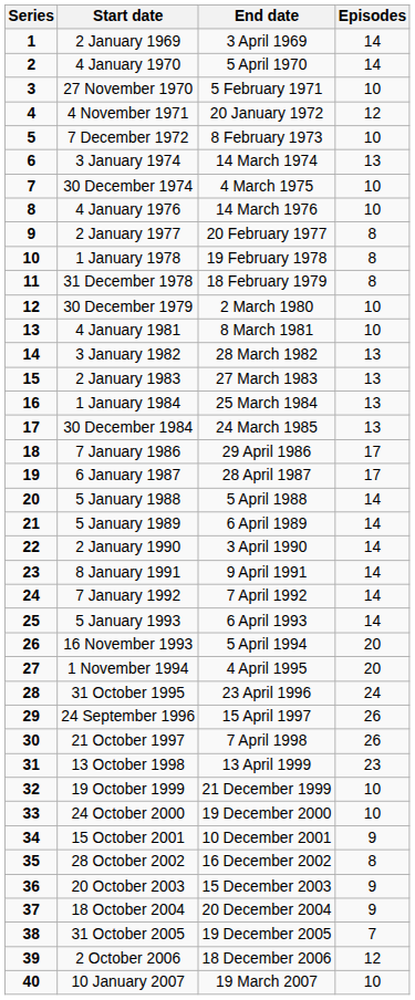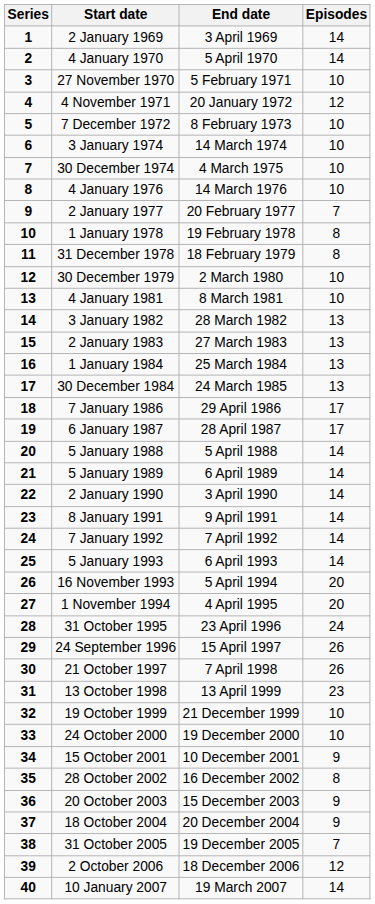 <table class="wikitable" style="text-align:center;">
 <tr>
 <th>Series</th>
 <th>Start date</th>
 <th>End date</th>
 <th>Episodes</th>
 </tr>
 <tr>
 <td><strong>1</strong></td>
 <td>2 January 1969</td>
 <td>3 April 1969</td>
 <td>14</td>
 </tr>
 <tr>
 <td><strong>2</strong></td>
 <td>4 January 1970</td>
 <td>5 April 1970</td>
 <td>14</td>
 </tr>
 <tr>
 <td><strong>3</strong></td>
 <td>27 November 1970</td>
 <td>5 February 1971</td>
 <td>10</td>
 </tr>
 <tr>
 <td><strong>4</strong></td>
 <td>4 November 1971</td>
 <td>20 January 1972</td>
 <td>12</td>
 </tr>
 <tr>
 <td><strong>5</strong></td>
 <td>7 December 1972</td>
 <td>8 February 1973</td>
 <td>10</td>
 </tr>
 <tr>
 <td><strong>6</strong></td>
 <td>3 January 1974</td>
 <td>14 March 1974</td>
-<td>13</td>
+<td>10</td>
 </tr>
 <tr>
 <td><strong>7</strong></td>
 <td>30 December 1974</td>
 <td>4 March 1975</td>
 <td>10</td>
 </tr>
 <tr>
 <td><strong>8</strong></td>
 <td>4 January 1976</td>
 <td>14 March 1976</td>
 <td>10</td>
 </tr>
 <tr>
 <td><strong>9</strong></td>
 <td>2 January 1977</td>
 <td>20 February 1977</td>
-<td>8</td>
+<td>7</td>
 </tr>
 <tr>
 <td><strong>10</strong></td>
 <td>1 January 1978</td>
 <td>19 February 1978</td>
 <td>8</td>
 </tr>
 <tr>
 <td><strong>11</strong></td>
 <td>31 December 1978</td>
 <td>18 February 1979</td>
 <td>8</td>
 </tr>
 <tr>
 <td><strong>12</strong></td>
 <td>30 December 1979</td>
 <td>2 March 1980</td>
 <td>10</td>
 </tr>
 <tr>
 <td><strong>13</strong></td>
 <td>4 January 1981</td>
 <td>8 March 1981</td>
 <td>10</td>
 </tr>
 <tr>
 <td><strong>14</strong></td>
 <td>3 January 1982</td>
 <td>28 March 1982</td>
 <td>13</td>
 </tr>
 <tr>
 <td><strong>15</strong></td>
 <td>2 January 1983</td>
 <td>27 March 1983</td>
 <td>13</td>
 </tr>
 <tr>
 <td><strong>16</strong></td>
 <td>1 January 1984</td>
 <td>25 March 1984</td>
 <td>13</td>
 </tr>
 <tr>
 <td><strong>17</strong></td>
 <td>30 December 1984</td>
 <td>24 March 1985</td>
 <td>13</td>
 </tr>
 <tr>
 <td><strong>18</strong></td>
 <td>7 January 1986</td>
 <td>29 April 1986</td>
 <td>17</td>
 </tr>
 <tr>
 <td><strong>19</strong></td>
 <td>6 January 1987</td>
 <td>28 April 1987</td>
 <td>17</td>
 </tr>
 <tr>
 <td><strong>20</strong></td>
 <td>5 January 1988</td>
 <td>5 April 1988</td>
 <td>14</td>
 </tr>
 <tr>
 <td><strong>21</strong></td>
 <td>5 January 1989</td>
 <td>6 April 1989</td>
 <td>14</td>
 </tr>
 <tr>
 <td><strong>22</strong></td>
 <td>2 January 1990</td>
 <td>3 April 1990</td>
 <td>14</td>
 </tr>
 <tr>
 <td><strong>23</strong></td>
 <td>8 January 1991</td>
 <td>9 April 1991</td>
 <td>14</td>
 </tr>
 <tr>
 <td><strong>24</strong></td>
 <td>7 January 1992</td>
 <td>7 April 1992</td>
 <td>14</td>
 </tr>
 <tr>
 <td><strong>25</strong></td>
 <td>5 January 1993</td>
 <td>6 April 1993</td>
 <td>14</td>
 </tr>
 <tr>
 <td><strong>26</strong></td>
 <td>16 November 1993</td>
 <td>5 April 1994</td>
 <td>20</td>
 </tr>
 <tr>
 <td><strong>27</strong></td>
 <td>1 November 1994</td>
 <td>4 April 1995</td>
 <td>20</td>
 </tr>
 <tr>
 <td><strong>28</strong></td>
 <td>31 October 1995</td>
 <td>23 April 1996</td>
 <td>24</td>
 </tr>
 <tr>
 <td><strong>29</strong></td>
 <td>24 September 1996</td>
 <td>15 April 1997</td>
 <td>26</td>
 </tr>
 <tr>
 <td><strong>30</strong></td>
 <td>21 October 1997</td>
 <td>7 April 1998</td>
 <td>26</td>
 </tr>
 <tr>
 <td><strong>31</strong></td>
 <td>13 October 1998</td>
 <td>13 April 1999</td>
 <td>23</td>
 </tr>
 <tr>
 <td><strong>32</strong></td>
 <td>19 October 1999</td>
 <td>21 December 1999</td>
 <td>10</td>
 </tr>
 <tr>
 <td><strong>33</strong></td>
 <td>24 October 2000</td>
 <td>19 December 2000</td>
 <td>10</td>
 </tr>
 <tr>
 <td><strong>34</strong></td>
 <td>15 October 2001</td>
 <td>10 December 2001</td>
 <td>9</td>
 </tr>
 <tr>
 <td><strong>35</strong></td>
 <td>28 October 2002</td>
 <td>16 December 2002</td>
 <td>8</td>
 </tr>
 <tr>
 <td><strong>36</strong></td>
 <td>20 October 2003</td>
 <td>15 December 2003</td>
 <td>9</td>
 </tr>
 <tr>
 <td><strong>37</strong></td>
 <td>18 October 2004</td>
 <td>20 December 2004</td>
 <td>9</td>
 </tr>
 <tr>
 <td><strong>38</strong></td>
 <td>31 October 2005</td>
 <td>19 December 2005</td>
 <td>7</td>
 </tr>
 <tr>
 <td><strong>39</strong></td>
 <td>2 October 2006</td>
 <td>18 December 2006</td>
 <td>12</td>
 </tr>
 <tr>
 <td><strong>40</strong></td>
 <td>10 January 2007</td>
 <td>19 March 2007</td>
-<td>10</td>
+<td>14</td>
 </tr>
 </table>
